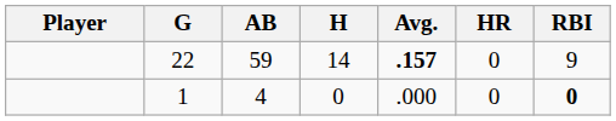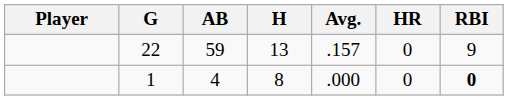 <table class="wikitable sortable">
 <tr>
 <th bgcolor="#DDDDFF" width="16%">Player</th>
 <th bgcolor="#DDDDFF" width="9%">G</th>
 <th bgcolor="#DDDDFF" width="9%">AB</th>
 <th bgcolor="#DDDDFF" width="9%">H</th>
 <th bgcolor="#DDDDFF" width="9%">Avg.</th>
 <th bgcolor="#DDDDFF" width="9%">HR</th>
 <th bgcolor="#DDDDFF" width="9%">RBI</th>
 </tr>
 <tr align="center">
 <td></td>
 <td>22</td>
 <td>59</td>
-<td>14</td>
-<td><strong>.157</strong></td>
+<td>13</td>
+<td>.157</td>
 <td>0</td>
 <td>9</td>
 </tr>
 <tr align="center">
 <td></td>
 <td>1</td>
 <td>4</td>
-<td>0</td>
+<td>8</td>
 <td>.000</td>
 <td>0</td>
 <td><strong>0</strong></td>
 </tr>
 </table>
